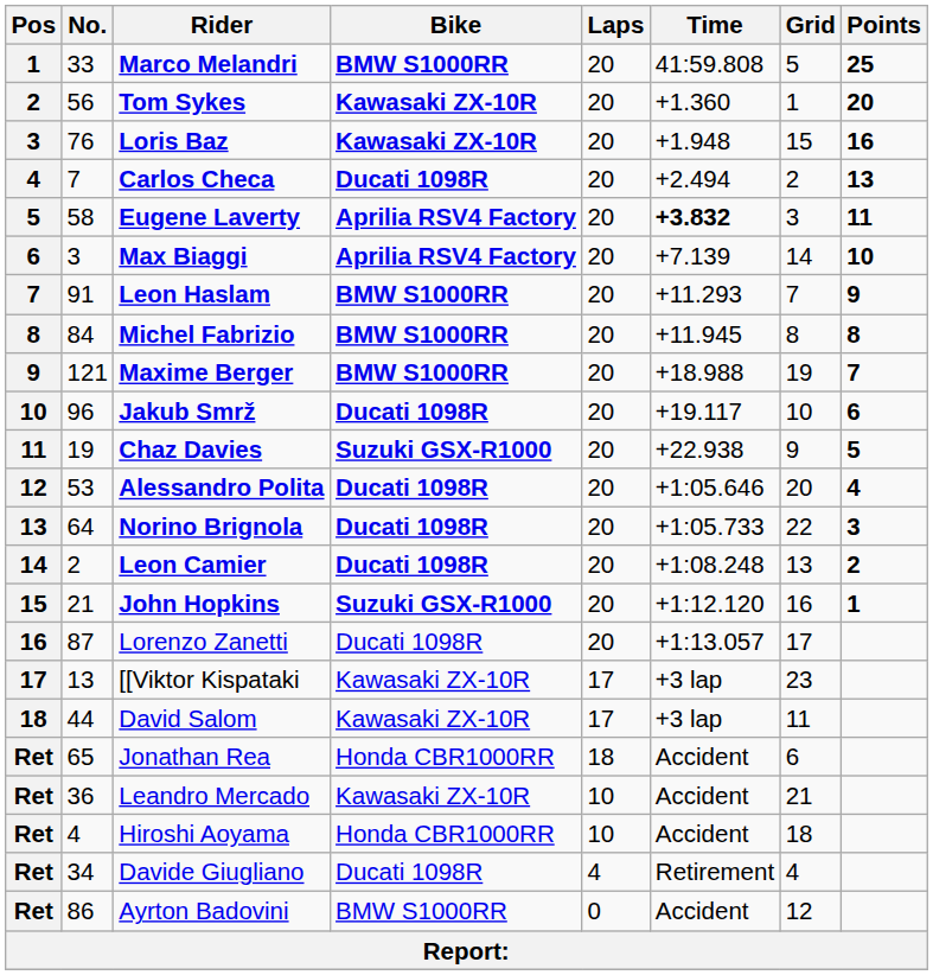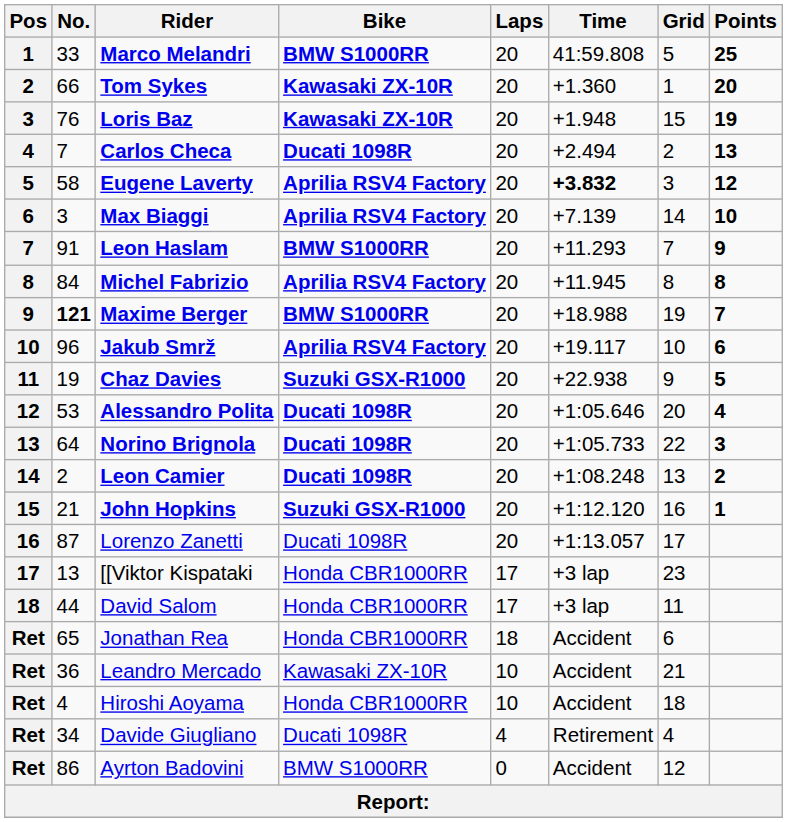 <table class="wikitable" style="font-size: 95%;">
 <tr>
 <th>Pos</th>
 <th>No.</th>
 <th>Rider</th>
 <th>Bike</th>
 <th>Laps</th>
 <th>Time</th>
 <th>Grid</th>
 <th>Points</th>
 </tr>
 <tr>
 <th>1</th>
 <td>33</td>
 <td> <strong><a href='#'>Marco Melandri</a></strong></td>
 <td><strong><a href='#'>BMW S1000RR</a></strong></td>
 <td>20</td>
 <td>41:59.808</td>
 <td>5</td>
 <td><strong>25</strong></td>
 </tr>
 <tr>
 <th>2</th>
-<td>56</td>
+<td>66</td>
 <td> <strong><a href='#'>Tom Sykes</a></strong></td>
 <td><strong><a href='#'>Kawasaki ZX-10R</a></strong></td>
 <td>20</td>
 <td>+1.360</td>
 <td>1</td>
 <td><strong>20</strong></td>
 </tr>
 <tr>
 <th>3</th>
 <td>76</td>
 <td> <strong><a href='#'>Loris Baz</a></strong></td>
 <td><strong><a href='#'>Kawasaki ZX-10R</a></strong></td>
 <td>20</td>
 <td>+1.948</td>
 <td>15</td>
-<td><strong>16</strong></td>
+<td><strong>19</strong></td>
 </tr>
 <tr>
 <th>4</th>
 <td>7</td>
 <td> <strong><a href='#'>Carlos Checa</a></strong></td>
 <td><strong><a href='#'>Ducati 1098R</a></strong></td>
 <td>20</td>
 <td>+2.494</td>
 <td>2</td>
 <td><strong>13</strong></td>
 </tr>
 <tr>
 <th>5</th>
 <td>58</td>
 <td> <strong><a href='#'>Eugene Laverty</a></strong></td>
 <td><strong><a href='#'>Aprilia RSV4 Factory</a></strong></td>
 <td>20</td>
 <td><strong>+3.832</strong></td>
 <td>3</td>
-<td><strong>11</strong></td>
+<td><strong>12</strong></td>
 </tr>
 <tr>
 <th>6</th>
 <td>3</td>
 <td> <strong><a href='#'>Max Biaggi</a></strong></td>
 <td><strong><a href='#'>Aprilia RSV4 Factory</a></strong></td>
 <td>20</td>
 <td>+7.139</td>
 <td>14</td>
 <td><strong>10</strong></td>
 </tr>
 <tr>
 <th>7</th>
 <td>91</td>
 <td> <strong><a href='#'>Leon Haslam</a></strong></td>
 <td><strong><a href='#'>BMW S1000RR</a></strong></td>
 <td>20</td>
 <td>+11.293</td>
 <td>7</td>
 <td><strong>9</strong></td>
 </tr>
 <tr>
 <th>8</th>
 <td>84</td>
 <td> <strong><a href='#'>Michel Fabrizio</a></strong></td>
-<td><strong><a href='#'>BMW S1000RR</a></strong></td>
+<td><strong><a href='#'>Aprilia RSV4 Factory</a></strong></td>
 <td>20</td>
 <td>+11.945</td>
 <td>8</td>
 <td><strong>8</strong></td>
 </tr>
 <tr>
 <th>9</th>
-<td>121</td>
+<td><strong>121</strong></td>
 <td> <strong><a href='#'>Maxime Berger</a></strong></td>
 <td><strong><a href='#'>BMW S1000RR</a></strong></td>
 <td>20</td>
 <td>+18.988</td>
 <td>19</td>
 <td><strong>7</strong></td>
 </tr>
 <tr>
 <th>10</th>
 <td>96</td>
 <td> <strong><a href='#'>Jakub Smrž</a></strong></td>
-<td><strong><a href='#'>Ducati 1098R</a></strong></td>
+<td><strong><a href='#'>Aprilia RSV4 Factory</a></strong></td>
 <td>20</td>
 <td>+19.117</td>
 <td>10</td>
 <td><strong>6</strong></td>
 </tr>
 <tr>
 <th>11</th>
 <td>19</td>
 <td> <strong><a href='#'>Chaz Davies</a></strong></td>
 <td><strong><a href='#'>Suzuki GSX-R1000</a></strong></td>
 <td>20</td>
 <td>+22.938</td>
 <td>9</td>
 <td><strong>5</strong></td>
 </tr>
 <tr>
 <th>12</th>
 <td>53</td>
 <td> <strong><a href='#'>Alessandro Polita</a></strong></td>
 <td><strong><a href='#'>Ducati 1098R</a></strong></td>
 <td>20</td>
 <td>+1:05.646</td>
 <td>20</td>
 <td><strong>4</strong></td>
 </tr>
 <tr>
 <th>13</th>
 <td>64</td>
 <td> <strong><a href='#'>Norino Brignola</a></strong></td>
 <td><strong><a href='#'>Ducati 1098R</a></strong></td>
 <td>20</td>
 <td>+1:05.733</td>
 <td>22</td>
 <td><strong>3</strong></td>
 </tr>
 <tr>
 <th>14</th>
 <td>2</td>
 <td> <strong><a href='#'>Leon Camier</a></strong></td>
 <td><strong><a href='#'>Ducati 1098R</a></strong></td>
 <td>20</td>
 <td>+1:08.248</td>
 <td>13</td>
 <td><strong>2</strong></td>
 </tr>
 <tr>
 <th>15</th>
 <td>21</td>
 <td> <strong><a href='#'>John Hopkins</a></strong></td>
 <td><strong><a href='#'>Suzuki GSX-R1000</a></strong></td>
 <td>20</td>
 <td>+1:12.120</td>
 <td>16</td>
 <td><strong>1</strong></td>
 </tr>
 <tr>
 <th>16</th>
 <td>87</td>
 <td> <a href='#'>Lorenzo Zanetti</a></td>
 <td><a href='#'>Ducati 1098R</a></td>
 <td>20</td>
 <td>+1:13.057</td>
 <td>17</td>
 <td></td>
 </tr>
 <tr>
 <th>17</th>
 <td>13</td>
 <td> [[Viktor Kispataki</td>
-<td><a href='#'>Kawasaki ZX-10R</a></td>
+<td><a href='#'>Honda CBR1000RR</a></td>
 <td>17</td>
 <td>+3 lap</td>
 <td>23</td>
 <td></td>
 </tr>
 <tr>
 <th>18</th>
 <td>44</td>
 <td> <a href='#'>David Salom</a></td>
-<td><a href='#'>Kawasaki ZX-10R</a></td>
+<td><a href='#'>Honda CBR1000RR</a></td>
 <td>17</td>
 <td>+3 lap</td>
 <td>11</td>
 <td></td>
 </tr>
 <tr>
 <th>Ret</th>
 <td>65</td>
 <td> <a href='#'>Jonathan Rea</a></td>
 <td><a href='#'>Honda CBR1000RR</a></td>
 <td>18</td>
 <td>Accident</td>
 <td>6</td>
 <td></td>
 </tr>
 <tr>
 <th>Ret</th>
 <td>36</td>
 <td> <a href='#'>Leandro Mercado</a></td>
 <td><a href='#'>Kawasaki ZX-10R</a></td>
 <td>10</td>
 <td>Accident</td>
 <td>21</td>
 <td></td>
 </tr>
 <tr>
 <th>Ret</th>
 <td>4</td>
 <td> <a href='#'>Hiroshi Aoyama</a></td>
 <td><a href='#'>Honda CBR1000RR</a></td>
 <td>10</td>
 <td>Accident</td>
 <td>18</td>
 <td></td>
 </tr>
 <tr>
 <th>Ret</th>
 <td>34</td>
 <td> <a href='#'>Davide Giugliano</a></td>
 <td><a href='#'>Ducati 1098R</a></td>
 <td>4</td>
 <td>Retirement</td>
 <td>4</td>
 <td></td>
 </tr>
 <tr>
 <th>Ret</th>
 <td>86</td>
 <td> <a href='#'>Ayrton Badovini</a></td>
 <td><a href='#'>BMW S1000RR</a></td>
 <td>0</td>
 <td>Accident</td>
 <td>12</td>
 <td></td>
 </tr>
 <tr>
 <th colspan=8>Report: </th>
 </tr>
 <tr>
 </tr>
 </table>
